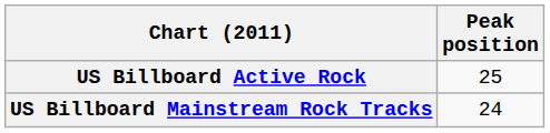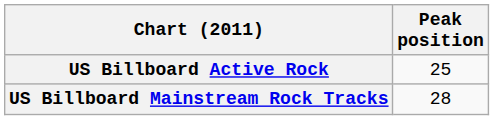 <table class="wikitable sortable plainrowheaders" style="text-align:center;">
 <tr>
 <th scope="col">Chart (2011)</th>
 <th scope="col">Peak<br>position</th>
 </tr>
 <tr>
 <th scope="row">US Billboard <a href='#'>Active Rock</a></th>
 <td>25</td>
 </tr>
 <tr>
 <th scope="row">US Billboard <a href='#'>Mainstream Rock Tracks</a></th>
-<td>24</td>
+<td>28</td>
 </tr>
 </table>
